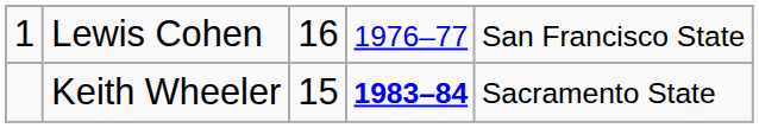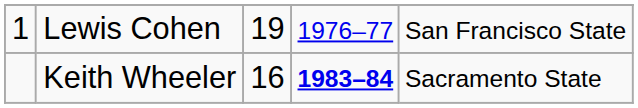 <table class="wikitable">
 <tr>
 </tr>
 <tr>
 <td>1</td>
 <td>Lewis Cohen</td>
-<td>16</td>
+<td>19</td>
 <td style="font-size:80%;"><a href='#'>1976–77</a></td>
 <td style="font-size:80%;">San Francisco State</td>
 </tr>
 <tr>
 <td></td>
 <td>Keith Wheeler</td>
-<td>15</td>
+<td>16</td>
 <td style="font-size:80%;"><strong><a href='#'>1983–84</a></strong></td>
 <td style="font-size:80%;">Sacramento State</td>
 </tr>
 </table>
